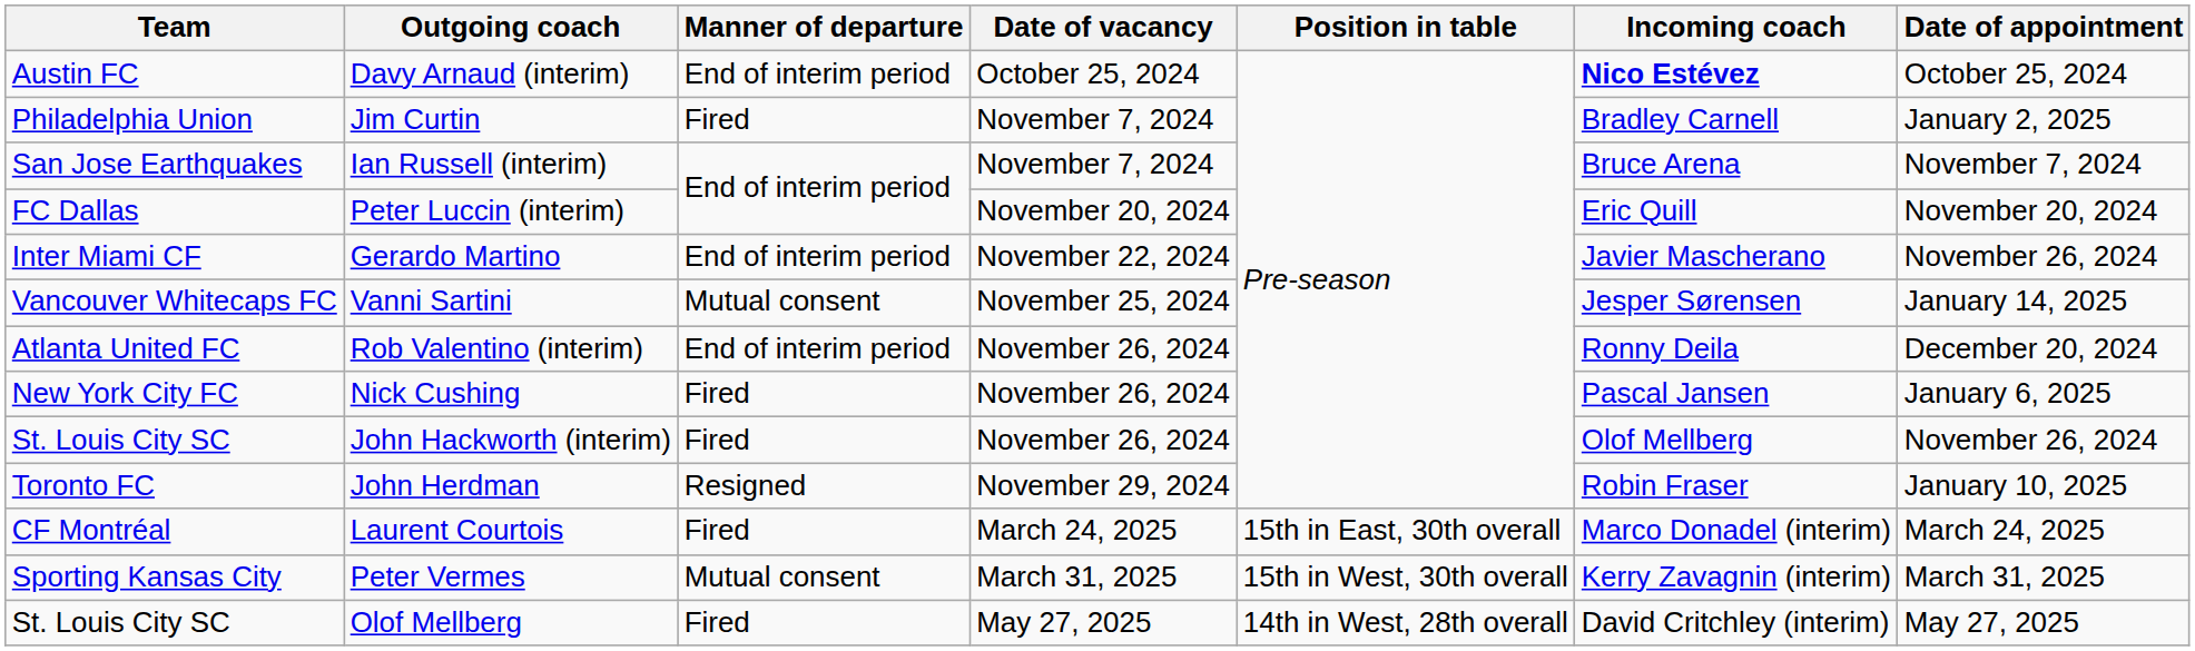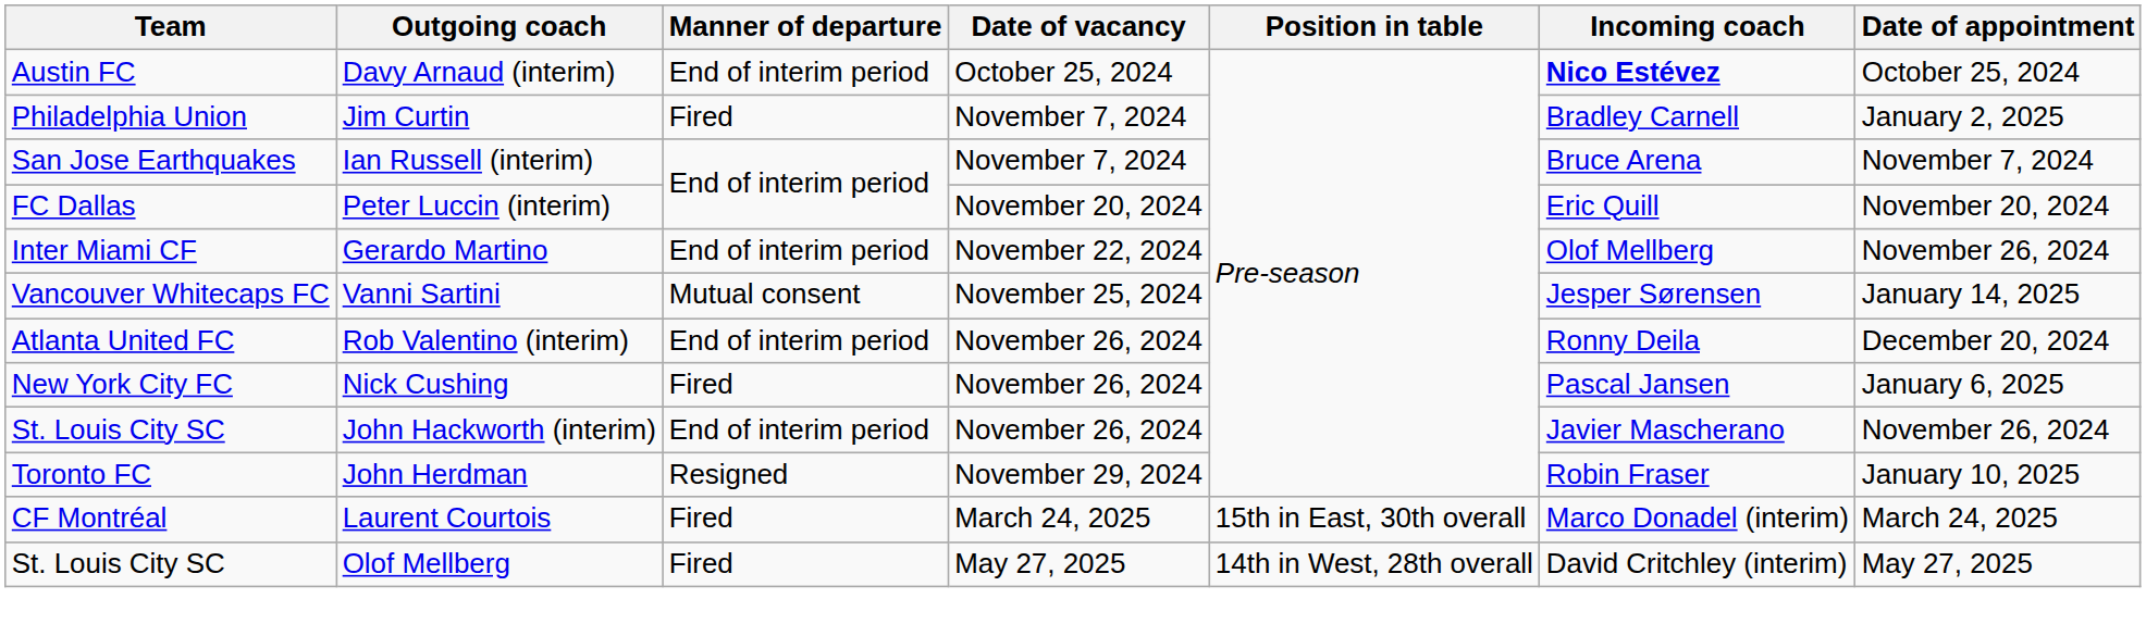 <table class="wikitable sortable">
 <tr>
 <th>Team</th>
 <th>Outgoing coach</th>
 <th>Manner of departure</th>
 <th>Date of vacancy</th>
 <th>Position in table</th>
 <th>Incoming coach</th>
 <th>Date of appointment</th>
 </tr>
 <tr>
 <td><a href='#'>Austin FC</a></td>
 <td> <a href='#'>Davy Arnaud</a> (interim)</td>
 <td>End of interim period</td>
 <td>October 25, 2024</td>
 <td rowspan="10"><em>Pre-season</em></td>
 <td><strong> <a href='#'>Nico Estévez</a></strong></td>
 <td>October 25, 2024</td>
 </tr>
 <tr>
 <td><a href='#'>Philadelphia Union</a></td>
 <td> <a href='#'>Jim Curtin</a></td>
 <td>Fired</td>
 <td>November 7, 2024</td>
 <td> <a href='#'>Bradley Carnell</a></td>
 <td>January 2, 2025</td>
 </tr>
 <tr>
 <td><a href='#'>San Jose Earthquakes</a></td>
 <td> <a href='#'>Ian Russell</a> (interim)</td>
 <td rowspan="2">End of interim period</td>
 <td>November 7, 2024</td>
 <td> <a href='#'>Bruce Arena</a></td>
 <td>November 7, 2024</td>
 </tr>
 <tr>
 <td><a href='#'>FC Dallas</a></td>
 <td> <a href='#'>Peter Luccin</a> (interim)</td>
 <td>November 20, 2024</td>
 <td> <a href='#'>Eric Quill</a></td>
 <td>November 20, 2024</td>
 </tr>
 <tr>
 <td><a href='#'>Inter Miami CF</a></td>
 <td> <a href='#'>Gerardo Martino</a></td>
 <td>End of interim period</td>
 <td>November 22, 2024</td>
-<td> <a href='#'>Javier Mascherano</a></td>
+<td> <a href='#'>Olof Mellberg</a></td>
 <td>November 26, 2024</td>
 </tr>
 <tr>
 <td><a href='#'>Vancouver Whitecaps FC</a></td>
 <td> <a href='#'>Vanni Sartini</a></td>
 <td>Mutual consent</td>
 <td>November 25, 2024</td>
 <td> <a href='#'>Jesper Sørensen</a></td>
 <td>January 14, 2025</td>
 </tr>
 <tr>
 <td><a href='#'>Atlanta United FC</a></td>
 <td> <a href='#'>Rob Valentino</a> (interim)</td>
 <td>End of interim period</td>
 <td>November 26, 2024</td>
 <td> <a href='#'>Ronny Deila</a></td>
 <td>December 20, 2024</td>
 </tr>
 <tr>
 <td><a href='#'>New York City FC</a></td>
 <td> <a href='#'>Nick Cushing</a></td>
 <td>Fired</td>
 <td>November 26, 2024</td>
 <td> <a href='#'>Pascal Jansen</a></td>
 <td>January 6, 2025</td>
 </tr>
 <tr>
 <td><a href='#'>St. Louis City SC</a></td>
 <td> <a href='#'>John Hackworth</a> (interim)</td>
-<td>Fired</td>
+<td>End of interim period</td>
 <td>November 26, 2024</td>
-<td> <a href='#'>Olof Mellberg</a></td>
+<td> <a href='#'>Javier Mascherano</a></td>
 <td>November 26, 2024</td>
 </tr>
 <tr>
 <td><a href='#'>Toronto FC</a></td>
 <td> <a href='#'>John Herdman</a></td>
 <td>Resigned</td>
 <td>November 29, 2024</td>
 <td> <a href='#'>Robin Fraser</a></td>
 <td>January 10, 2025</td>
 </tr>
 <tr>
 <td><a href='#'>CF Montréal</a></td>
 <td> <a href='#'>Laurent Courtois</a></td>
 <td>Fired</td>
 <td>March 24, 2025</td>
 <td>15th in East, 30th overall</td>
 <td> <a href='#'>Marco Donadel</a> (interim)</td>
 <td>March 24, 2025</td>
 </tr>
 <tr>
-<td><a href='#'>Sporting Kansas City</a></td>
-<td> <a href='#'>Peter Vermes</a></td>
-<td>Mutual consent</td>
-<td>March 31, 2025</td>
-<td>15th in West, 30th overall</td>
-<td> <a href='#'>Kerry Zavagnin</a> (interim)</td>
-<td>March 31, 2025</td>
-</tr>
-<tr>
 <td>St. Louis City SC</td>
 <td> <a href='#'>Olof Mellberg</a></td>
 <td>Fired</td>
 <td>May 27, 2025</td>
 <td>14th in West, 28th overall</td>
 <td> David Critchley (interim)</td>
 <td>May 27, 2025<br></td>
 </tr>
 </table>
